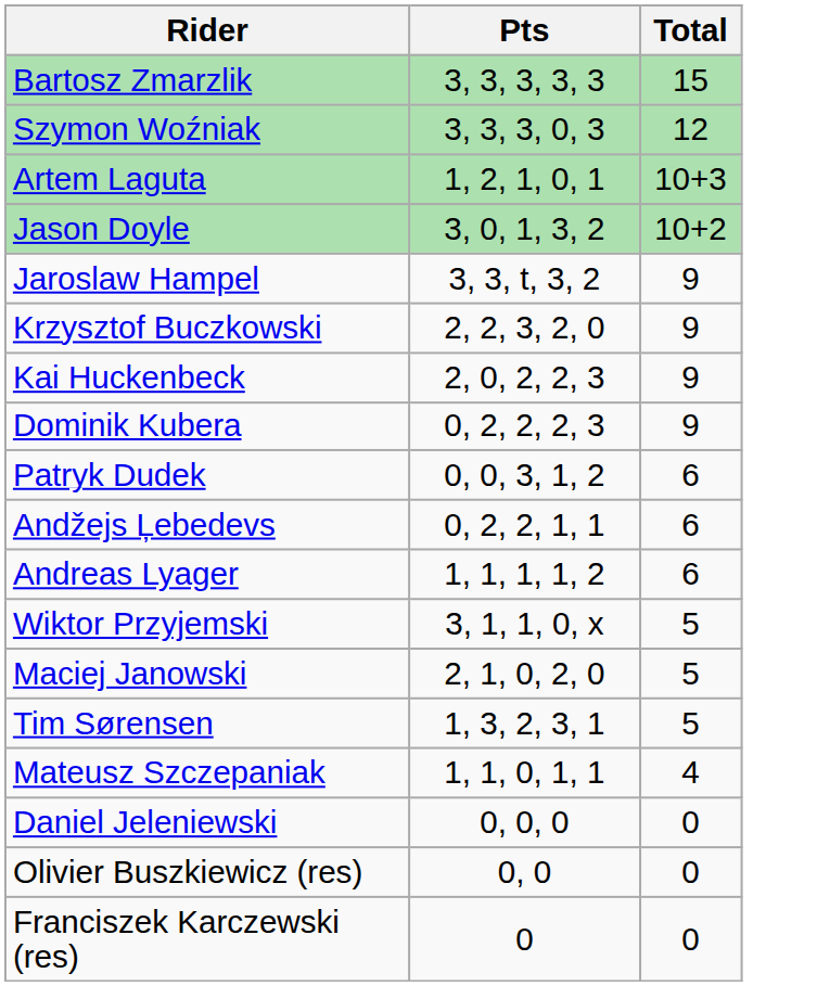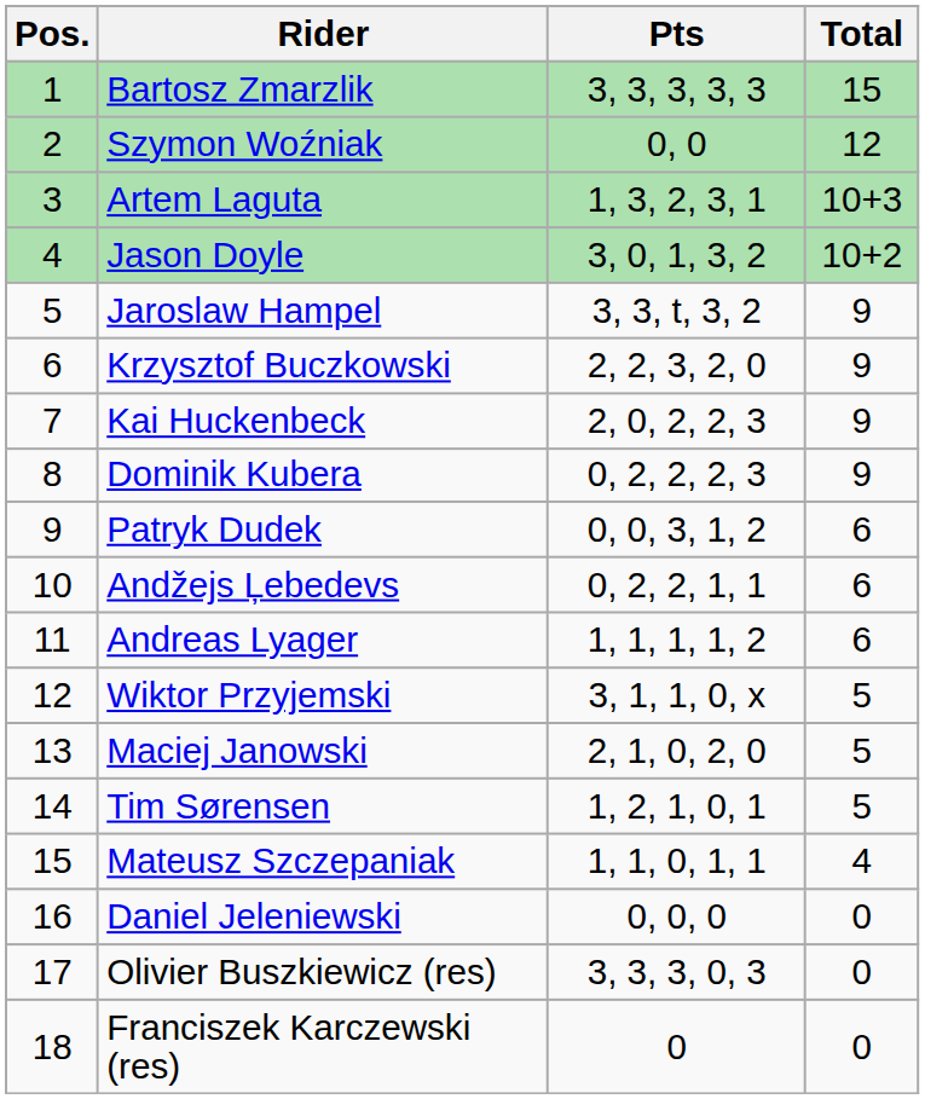 <table class=wikitable style="font-size:93%;">
 <tr>
+<th width=25px>Pos.</th>
 <th width=180px>Rider</th>
 <th width=100px>Pts</th>
 <th width=40px>Total</th>
 </tr>
 <tr align=center  style="background:#ACE1AF;">
+<td>1</td>
 <td align=left><a href='#'>Bartosz Zmarzlik</a></td>
 <td>3, 3, 3, 3, 3</td>
 <td>15</td>
 </tr>
 <tr align=center  style="background:#ACE1AF;">
+<td>2</td>
 <td align=left><a href='#'>Szymon Woźniak</a></td>
-<td>3, 3, 3, 0, 3</td>
+<td>0, 0</td>
 <td>12</td>
 </tr>
 <tr align=center style="background:#ACE1AF;">
+<td>3</td>
 <td align=left><a href='#'>Artem Laguta</a></td>
-<td>1, 2, 1, 0, 1</td>
+<td>1, 3, 2, 3, 1</td>
 <td>10+3</td>
 </tr>
 <tr align=center style="background:#ACE1AF;">
+<td>4</td>
 <td align=left><a href='#'>Jason Doyle</a></td>
 <td>3, 0, 1, 3, 2</td>
 <td>10+2</td>
 </tr>
 <tr align=center>
+<td>5</td>
 <td align=left><a href='#'>Jaroslaw Hampel</a></td>
 <td>3, 3, t, 3, 2</td>
 <td>9</td>
 </tr>
 <tr align=center>
+<td>6</td>
 <td align=left><a href='#'>Krzysztof Buczkowski</a></td>
 <td>2, 2, 3, 2, 0</td>
 <td>9</td>
 </tr>
 <tr align=center>
+<td>7</td>
 <td align=left><a href='#'>Kai Huckenbeck</a></td>
 <td>2, 0, 2, 2, 3</td>
 <td>9</td>
 </tr>
 <tr align=center>
+<td>8</td>
 <td align=left><a href='#'>Dominik Kubera</a></td>
 <td>0, 2, 2, 2, 3</td>
 <td>9</td>
 </tr>
 <tr align=center>
+<td>9</td>
 <td align=left><a href='#'>Patryk Dudek</a></td>
 <td>0, 0, 3, 1, 2</td>
 <td>6</td>
 </tr>
 <tr align=center>
+<td>10</td>
 <td align=left><a href='#'>Andžejs Ļebedevs</a></td>
 <td>0, 2, 2, 1, 1</td>
 <td>6</td>
 </tr>
 <tr align=center>
+<td>11</td>
 <td align=left><a href='#'>Andreas Lyager</a></td>
 <td>1, 1, 1, 1, 2</td>
 <td>6</td>
 </tr>
 <tr align=center>
+<td>12</td>
 <td align=left><a href='#'>Wiktor Przyjemski</a></td>
 <td>3, 1, 1, 0, x</td>
 <td>5</td>
 </tr>
 <tr align=center>
+<td>13</td>
 <td align=left><a href='#'>Maciej Janowski</a></td>
 <td>2, 1, 0, 2, 0</td>
 <td>5</td>
 </tr>
 <tr align=center>
+<td>14</td>
 <td align=left><a href='#'>Tim Sørensen</a></td>
-<td>1, 3, 2, 3, 1</td>
+<td>1, 2, 1, 0, 1</td>
 <td>5</td>
 </tr>
 <tr align=center>
+<td>15</td>
 <td align=left><a href='#'>Mateusz Szczepaniak</a></td>
 <td>1, 1, 0, 1, 1</td>
 <td>4</td>
 </tr>
 <tr align=center>
+<td>16</td>
 <td align=left><a href='#'>Daniel Jeleniewski</a></td>
 <td>0, 0, 0</td>
 <td>0</td>
 </tr>
 <tr align=center>
+<td>17</td>
 <td align=left>Olivier Buszkiewicz (res)</td>
-<td>0, 0</td>
+<td>3, 3, 3, 0, 3</td>
 <td>0</td>
 </tr>
 <tr align=center>
+<td>18</td>
 <td align=left>Franciszek Karczewski (res)</td>
 <td>0</td>
 <td>0</td>
 </tr>
 </table>
